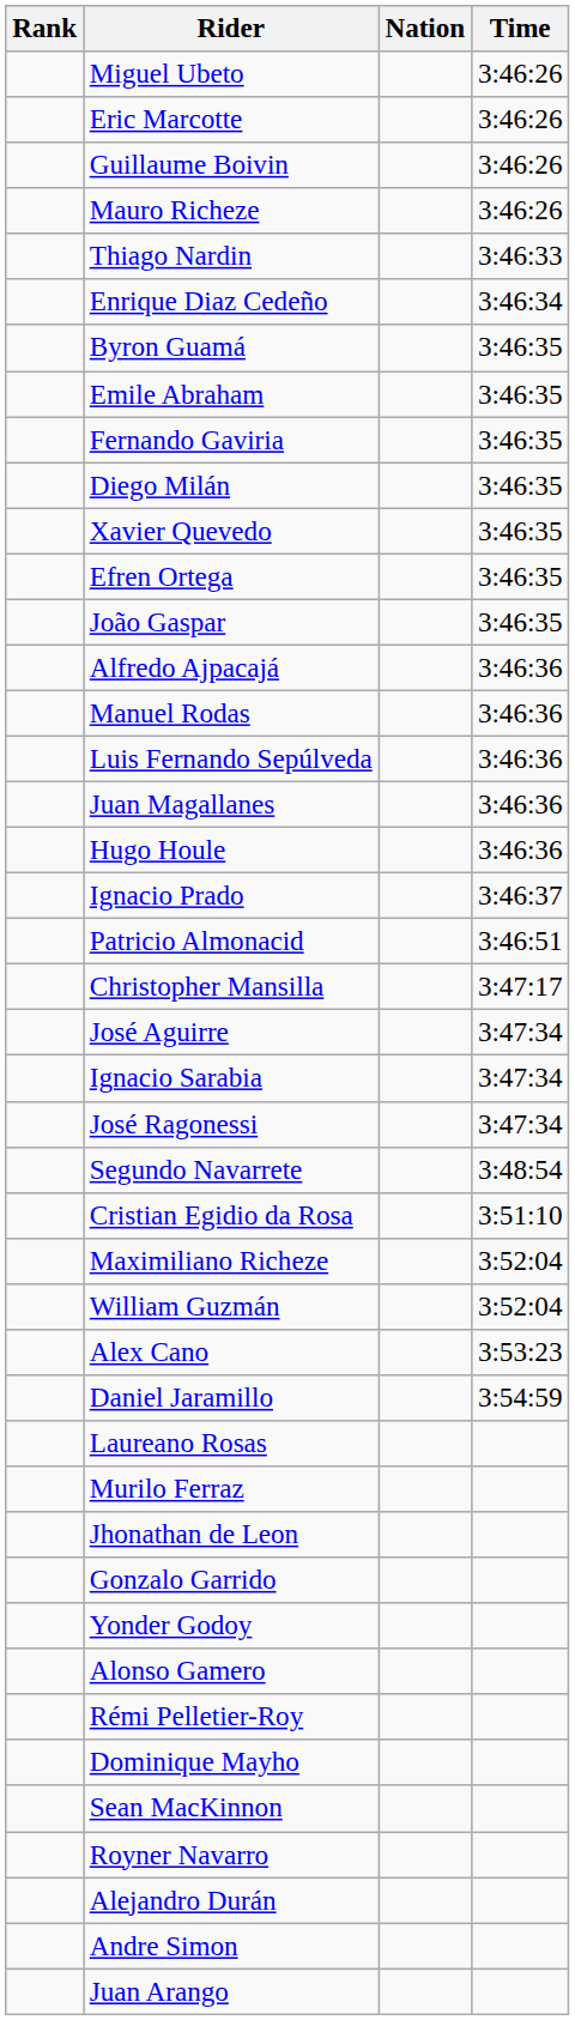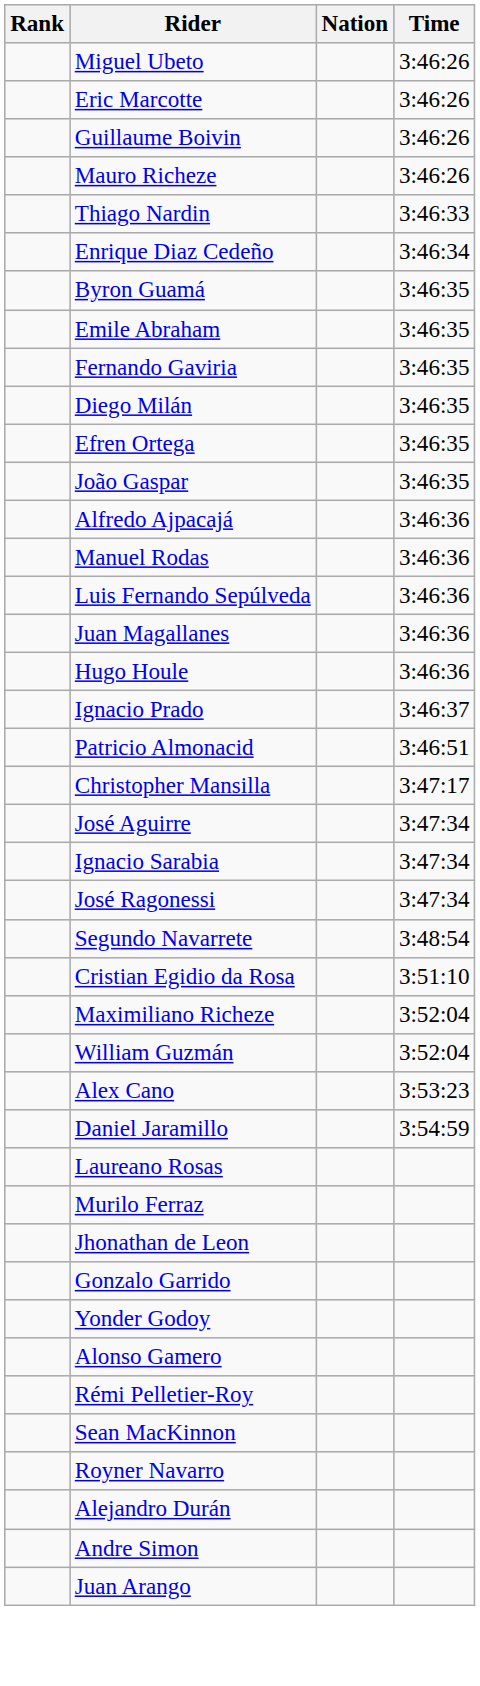 <table class="wikitable sortable" style="font-size:95%" style="width:35em;" style="text-align:center">
 <tr>
 <th>Rank</th>
 <th>Rider</th>
 <th>Nation</th>
 <th>Time</th>
 </tr>
 <tr>
 <td></td>
 <td align=left><a href='#'>Miguel Ubeto</a></td>
 <td align=left></td>
 <td>3:46:26</td>
 </tr>
 <tr>
 <td></td>
 <td align=left><a href='#'>Eric Marcotte</a></td>
 <td align=left></td>
 <td>3:46:26</td>
 </tr>
 <tr>
 <td></td>
 <td align=left><a href='#'>Guillaume Boivin</a></td>
 <td align=left></td>
 <td>3:46:26</td>
 </tr>
 <tr>
 <td></td>
 <td align=left><a href='#'>Mauro Richeze</a></td>
 <td align=left></td>
 <td>3:46:26</td>
 </tr>
 <tr>
 <td></td>
 <td align=left><a href='#'>Thiago Nardin</a></td>
 <td align=left></td>
 <td>3:46:33</td>
 </tr>
 <tr>
 <td></td>
 <td align=left><a href='#'>Enrique Diaz Cedeño</a></td>
 <td align=left></td>
 <td>3:46:34</td>
 </tr>
 <tr>
 <td></td>
 <td align=left><a href='#'>Byron Guamá</a></td>
 <td align=left></td>
 <td>3:46:35</td>
 </tr>
 <tr>
 <td></td>
 <td align=left><a href='#'>Emile Abraham</a></td>
 <td align=left></td>
 <td>3:46:35</td>
 </tr>
 <tr>
 <td></td>
 <td align=left><a href='#'>Fernando Gaviria</a></td>
 <td align=left></td>
 <td>3:46:35</td>
 </tr>
 <tr>
 <td></td>
 <td align=left><a href='#'>Diego Milán</a></td>
-<td align=left></td>
-<td>3:46:35</td>
-</tr>
-<tr>
-<td></td>
-<td align=left><a href='#'>Xavier Quevedo</a></td>
 <td align=left></td>
 <td>3:46:35</td>
 </tr>
 <tr>
 <td></td>
 <td align=left><a href='#'>Efren Ortega</a></td>
 <td align=left></td>
 <td>3:46:35</td>
 </tr>
 <tr>
 <td></td>
 <td align=left><a href='#'>João Gaspar</a></td>
 <td align=left></td>
 <td>3:46:35</td>
 </tr>
 <tr>
 <td></td>
 <td align=left><a href='#'>Alfredo Ajpacajá</a></td>
 <td align=left></td>
 <td>3:46:36</td>
 </tr>
 <tr>
 <td></td>
 <td align=left><a href='#'>Manuel Rodas</a></td>
 <td align=left></td>
 <td>3:46:36</td>
 </tr>
 <tr>
 <td></td>
 <td align=left><a href='#'>Luis Fernando Sepúlveda</a></td>
 <td align=left></td>
 <td>3:46:36</td>
 </tr>
 <tr>
 <td></td>
 <td align=left><a href='#'>Juan Magallanes</a></td>
 <td align=left></td>
 <td>3:46:36</td>
 </tr>
 <tr>
 <td></td>
 <td align=left><a href='#'>Hugo Houle</a></td>
 <td align=left></td>
 <td>3:46:36</td>
 </tr>
 <tr>
 <td></td>
 <td align=left><a href='#'>Ignacio Prado</a></td>
 <td align=left></td>
 <td>3:46:37</td>
 </tr>
 <tr>
 <td></td>
 <td align=left><a href='#'>Patricio Almonacid</a></td>
 <td align=left></td>
 <td>3:46:51</td>
 </tr>
 <tr>
 <td></td>
 <td align=left><a href='#'>Christopher Mansilla</a></td>
 <td align=left></td>
 <td>3:47:17</td>
 </tr>
 <tr>
 <td></td>
 <td align=left><a href='#'>José Aguirre</a></td>
 <td align=left></td>
 <td>3:47:34</td>
 </tr>
 <tr>
 <td></td>
 <td align=left><a href='#'>Ignacio Sarabia</a></td>
 <td align=left></td>
 <td>3:47:34</td>
 </tr>
 <tr>
 <td></td>
 <td align=left><a href='#'>José Ragonessi</a></td>
 <td align=left></td>
 <td>3:47:34</td>
 </tr>
 <tr>
 <td></td>
 <td align=left><a href='#'>Segundo Navarrete</a></td>
 <td align=left></td>
 <td>3:48:54</td>
 </tr>
 <tr>
 <td></td>
 <td align=left><a href='#'>Cristian Egidio da Rosa</a></td>
 <td align=left></td>
 <td>3:51:10</td>
 </tr>
 <tr>
 <td></td>
 <td align=left><a href='#'>Maximiliano Richeze</a></td>
 <td align=left></td>
 <td>3:52:04</td>
 </tr>
 <tr>
 <td></td>
 <td align=left><a href='#'>William Guzmán</a></td>
 <td align=left></td>
 <td>3:52:04</td>
 </tr>
 <tr>
 <td></td>
 <td align=left><a href='#'>Alex Cano</a></td>
 <td align=left></td>
 <td>3:53:23</td>
 </tr>
 <tr>
 <td></td>
 <td align=left><a href='#'>Daniel Jaramillo</a></td>
 <td align=left></td>
 <td>3:54:59</td>
 </tr>
 <tr>
 <td></td>
 <td align=left><a href='#'>Laureano Rosas</a></td>
 <td align=left></td>
 <td></td>
 </tr>
 <tr>
 <td></td>
 <td align=left><a href='#'>Murilo Ferraz</a></td>
 <td align=left></td>
 <td></td>
 </tr>
 <tr>
 <td></td>
 <td align=left><a href='#'>Jhonathan de Leon</a></td>
 <td align=left></td>
 <td></td>
 </tr>
 <tr>
 <td></td>
 <td align=left><a href='#'>Gonzalo Garrido</a></td>
 <td align=left></td>
 <td></td>
 </tr>
 <tr>
 <td></td>
 <td align=left><a href='#'>Yonder Godoy</a></td>
 <td align=left></td>
 <td></td>
 </tr>
 <tr>
 <td></td>
 <td align=left><a href='#'>Alonso Gamero</a></td>
 <td align=left></td>
 <td></td>
 </tr>
 <tr>
 <td></td>
 <td align=left><a href='#'>Rémi Pelletier-Roy</a></td>
 <td align=left></td>
 <td></td>
 </tr>
 <tr>
 <td></td>
-<td align=left><a href='#'>Dominique Mayho</a></td>
-<td align=left></td>
-<td></td>
-</tr>
-<tr>
-<td></td>
 <td align=left><a href='#'>Sean MacKinnon</a></td>
 <td align=left></td>
 <td></td>
 </tr>
 <tr>
 <td></td>
 <td align=left><a href='#'>Royner Navarro</a></td>
 <td align=left></td>
 <td></td>
 </tr>
 <tr>
 <td></td>
 <td align=left><a href='#'>Alejandro Durán</a></td>
 <td align=left></td>
 <td></td>
 </tr>
 <tr>
 <td></td>
 <td align=left><a href='#'>Andre Simon</a></td>
 <td align=left></td>
 <td></td>
 </tr>
 <tr>
 <td></td>
 <td align=left><a href='#'>Juan Arango</a></td>
 <td align=left></td>
 <td></td>
 </tr>
 </table>
